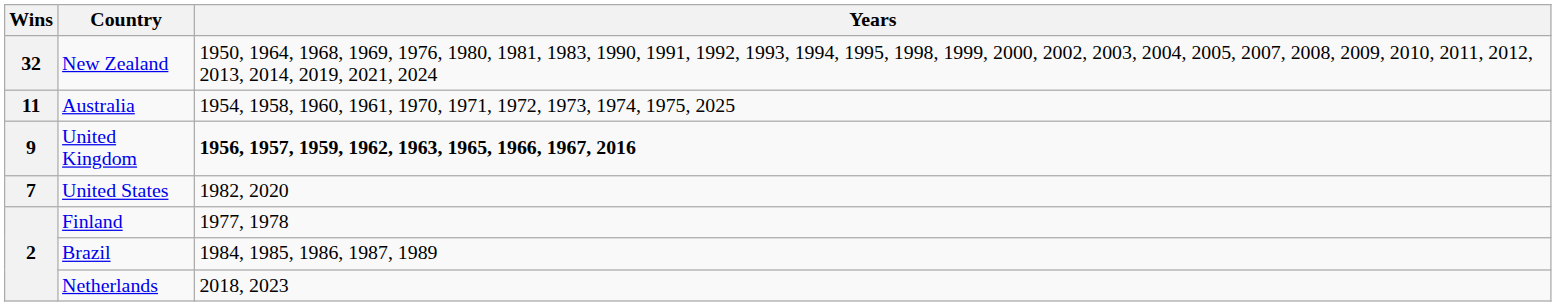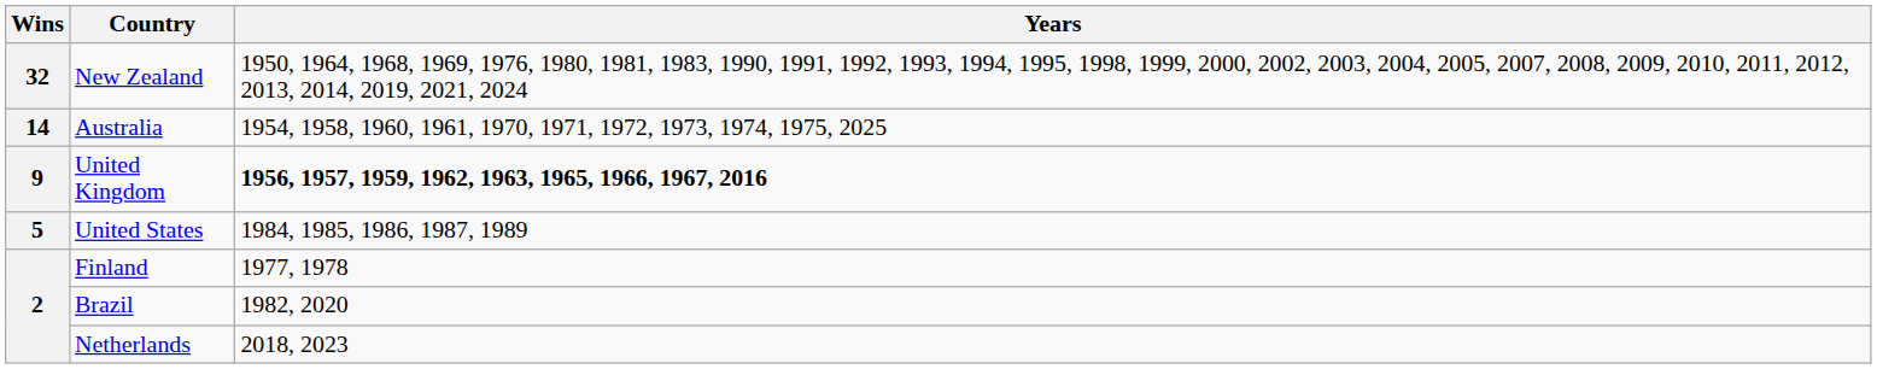 <table class="wikitable">
 <tr>
 <th>Wins</th>
 <th>Country</th>
 <th>Years</th>
 </tr>
 <tr>
 <th>32</th>
 <td> <a href='#'>New Zealand</a></td>
 <td>1950, 1964, 1968, 1969, 1976, 1980, 1981, 1983, 1990, 1991, 1992, 1993, 1994, 1995, 1998, 1999, 2000, 2002, 2003, 2004, 2005, 2007, 2008, 2009, 2010, 2011, 2012, 2013, 2014, 2019, 2021, 2024</td>
 </tr>
 <tr>
-<th>11</th>
+<th>14</th>
 <td> <a href='#'>Australia</a></td>
 <td>1954, 1958, 1960, 1961, 1970, 1971, 1972, 1973, 1974, 1975, 2025</td>
 </tr>
 <tr>
 <th>9</th>
 <td> <a href='#'>United Kingdom</a></td>
 <td><strong>1956, 1957, 1959, 1962, 1963, 1965, 1966, 1967, 2016</strong></td>
 </tr>
 <tr>
-<th>7</th>
+<th>5</th>
 <td> <a href='#'>United States</a></td>
-<td>1982, 2020</td>
+<td>1984, 1985, 1986, 1987, 1989</td>
 </tr>
 <tr>
 <th rowspan="3">2</th>
 <td> <a href='#'>Finland</a></td>
 <td>1977, 1978</td>
 </tr>
 <tr>
 <td> <a href='#'>Brazil</a></td>
-<td>1984, 1985, 1986, 1987, 1989</td>
+<td>1982, 2020</td>
 </tr>
 <tr>
 <td> <a href='#'>Netherlands</a></td>
 <td>2018, 2023</td>
 </tr>
 </table>
